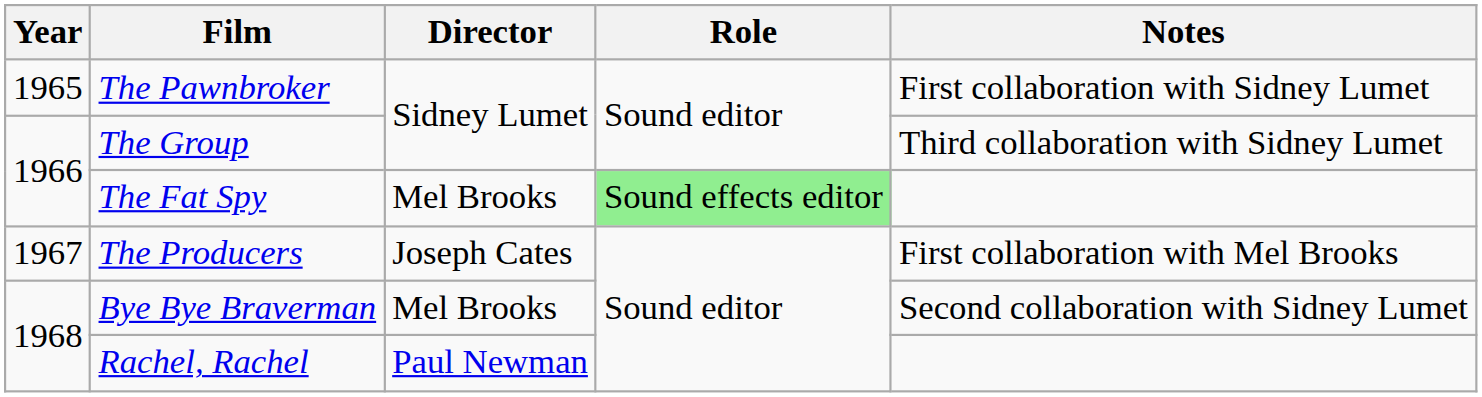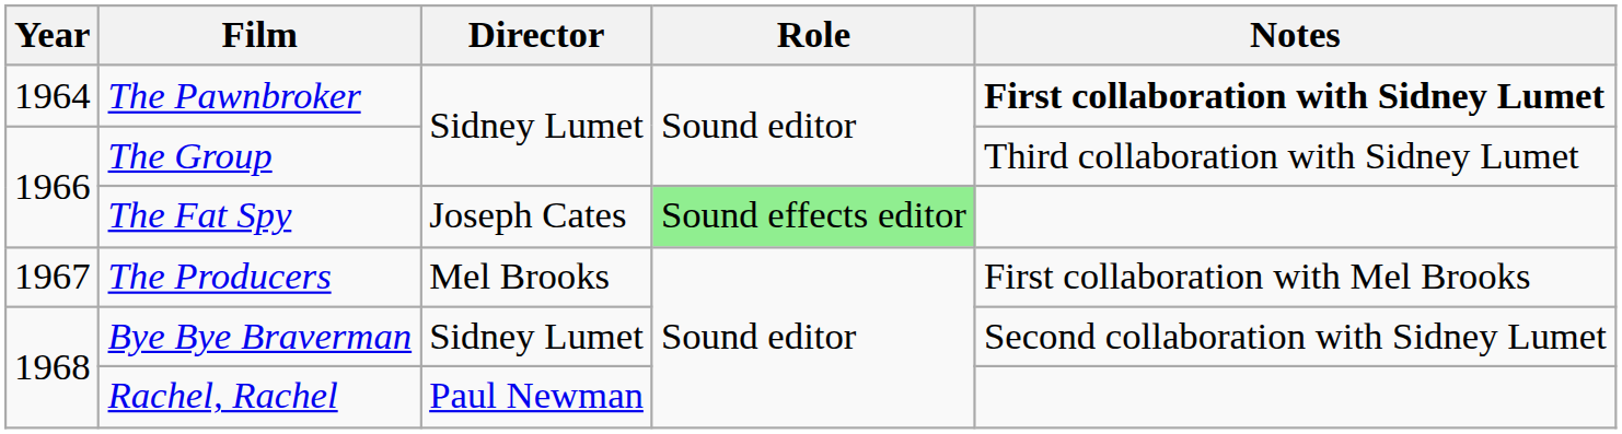 <table class="wikitable">
 <tr>
 <th>Year</th>
 <th>Film</th>
 <th>Director</th>
 <th>Role</th>
 <th>Notes</th>
 </tr>
 <tr>
-<td>1965</td>
+<td>1964</td>
 <td><em><a href='#'>The Pawnbroker</a></em></td>
 <td rowspan=2>Sidney Lumet</td>
 <td rowspan=2>Sound editor</td>
-<td>First collaboration with Sidney Lumet</td>
+<td><strong>First collaboration with Sidney Lumet</strong></td>
 </tr>
 <tr>
 <td rowspan=2>1966</td>
 <td><em><a href='#'>The Group</a></em></td>
 <td>Third collaboration with Sidney Lumet</td>
 </tr>
 <tr>
 <td><em><a href='#'>The Fat Spy</a></em></td>
-<td>Mel Brooks</td>
+<td>Joseph Cates</td>
 <td style="background: lightgreen;">Sound effects editor</td>
 <td></td>
 </tr>
 <tr>
 <td>1967</td>
 <td><em><a href='#'>The Producers</a></em></td>
-<td>Joseph Cates</td>
+<td>Mel Brooks</td>
 <td rowspan=3>Sound editor</td>
 <td>First collaboration with Mel Brooks</td>
 </tr>
 <tr>
 <td rowspan=2>1968</td>
 <td><em><a href='#'>Bye Bye Braverman</a></em></td>
-<td>Mel Brooks</td>
+<td>Sidney Lumet</td>
 <td>Second collaboration with Sidney Lumet</td>
 </tr>
 <tr>
 <td><em><a href='#'>Rachel, Rachel</a></em></td>
 <td><a href='#'>Paul Newman</a></td>
 <td></td>
 </tr>
 </table>
